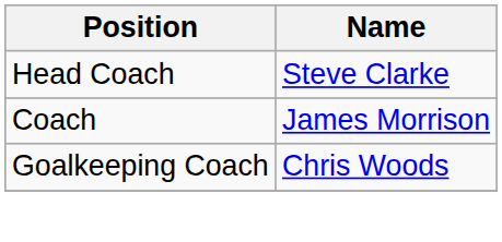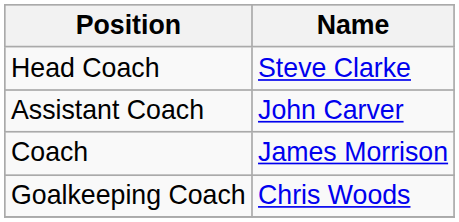 <table class="wikitable">
 <tr>
 <th>Position</th>
 <th>Name</th>
 </tr>
 <tr>
 <td>Head Coach</td>
 <td><a href='#'>Steve Clarke</a></td>
+</tr>
+<tr>
+<td>Assistant Coach</td>
+<td><a href='#'>John Carver</a></td>
 </tr>
 <tr>
 <td>Coach</td>
 <td><a href='#'>James Morrison</a></td>
 </tr>
 <tr>
 <td>Goalkeeping Coach</td>
 <td><a href='#'>Chris Woods</a></td>
 </tr>
 <tr>
 </tr>
 </table>
